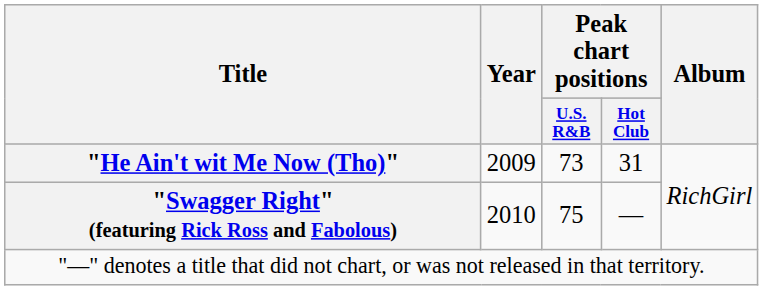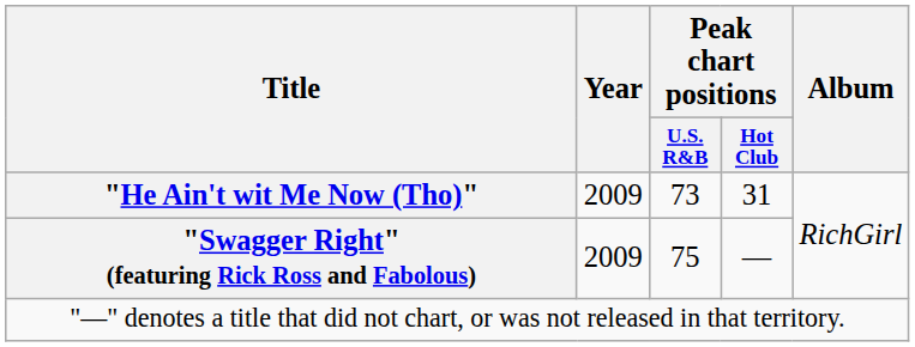 <table class="wikitable plainrowheaders" style="text-align:center;">
 <tr>
 <th scope="col" rowspan="2" style="width:19em;">Title</th>
 <th scope="col" rowspan="2">Year</th>
 <th scope="col" colspan="2">Peak chart positions</th>
 <th scope="col" rowspan="2">Album</th>
 </tr>
 <tr>
 <th style="width:3em;font-size:70%"><a href='#'>U.S.<br>R&B</a><br></th>
 <th style="width:3em;font-size:70%"><a href='#'>Hot Club</a><br></th>
 </tr>
 <tr>
 <th scope="row">"<a href='#'>He Ain't wit Me Now (Tho)</a>"</th>
 <td>2009</td>
 <td style="text-align:center;">73</td>
 <td style="text-align:center;">31</td>
 <td rowspan="2"><em>RichGirl</em></td>
 </tr>
 <tr>
 <th scope="row">"<a href='#'>Swagger Right</a>" <br><small>(featuring <a href='#'>Rick Ross</a> and <a href='#'>Fabolous</a>)</small></th>
-<td>2010</td>
+<td>2009</td>
 <td style="text-align:center;">75</td>
 <td style="text-align:center;">—</td>
 </tr>
 <tr>
 <td colspan="14" style="font-size:90%">"—" denotes a title that did not chart, or was not released in that territory.</td>
 </tr>
 </table>
